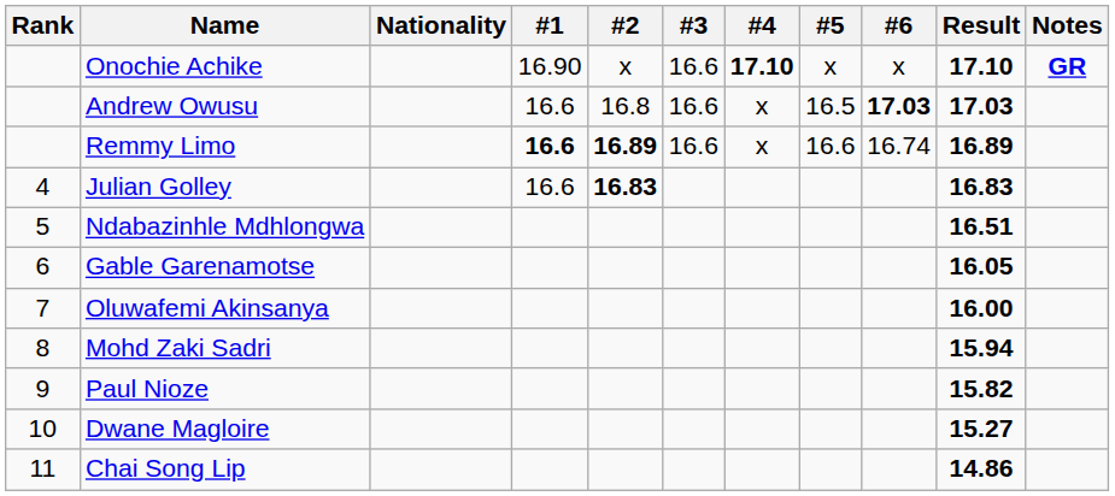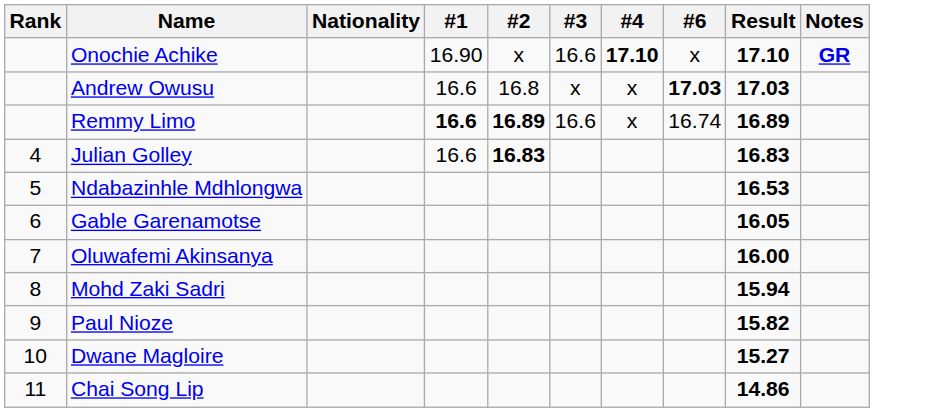 <table class="wikitable sortable" style="text-align:center">
 <tr>
 <th>Rank</th>
 <th>Name</th>
 <th>Nationality</th>
 <th>#1</th>
 <th>#2</th>
 <th>#3</th>
 <th>#4</th>
-<th>#5</th>
 <th>#6</th>
 <th>Result</th>
 <th>Notes</th>
 </tr>
 <tr>
 <td></td>
 <td align=left><a href='#'>Onochie Achike</a></td>
 <td align=left></td>
 <td>16.90</td>
 <td>x</td>
 <td>16.6</td>
 <td><strong>17.10</strong></td>
 <td>x</td>
-<td>x</td>
 <td><strong>17.10</strong></td>
 <td><strong><a href='#'>GR</a></strong></td>
 </tr>
 <tr>
 <td></td>
 <td align=left><a href='#'>Andrew Owusu</a></td>
 <td align=left></td>
 <td>16.6</td>
 <td>16.8</td>
-<td>16.6</td>
 <td>x</td>
-<td>16.5</td>
+<td>x</td>
 <td><strong>17.03</strong></td>
 <td><strong>17.03</strong></td>
 <td></td>
 </tr>
 <tr>
 <td></td>
 <td align=left><a href='#'>Remmy Limo</a></td>
 <td align=left></td>
 <td><strong>16.6</strong></td>
 <td><strong>16.89</strong></td>
 <td>16.6</td>
 <td>x</td>
-<td>16.6</td>
 <td>16.74</td>
 <td><strong>16.89</strong></td>
 <td></td>
 </tr>
 <tr>
 <td>4</td>
 <td align=left><a href='#'>Julian Golley</a></td>
 <td align=left></td>
 <td>16.6</td>
 <td><strong>16.83</strong></td>
-<td></td>
 <td></td>
 <td></td>
 <td></td>
 <td><strong>16.83</strong></td>
 <td></td>
 </tr>
 <tr>
 <td>5</td>
 <td align=left><a href='#'>Ndabazinhle Mdhlongwa</a></td>
 <td align=left></td>
 <td></td>
 <td></td>
 <td></td>
 <td></td>
 <td></td>
-<td></td>
-<td><strong>16.51</strong></td>
+<td><strong>16.53</strong></td>
 <td></td>
 </tr>
 <tr>
 <td>6</td>
 <td align=left><a href='#'>Gable Garenamotse</a></td>
 <td align=left></td>
-<td></td>
 <td></td>
 <td></td>
 <td></td>
 <td></td>
 <td></td>
 <td><strong>16.05</strong></td>
 <td></td>
 </tr>
 <tr>
 <td>7</td>
 <td align=left><a href='#'>Oluwafemi Akinsanya</a></td>
 <td align=left></td>
 <td></td>
 <td></td>
 <td></td>
 <td></td>
 <td></td>
-<td></td>
 <td><strong>16.00</strong></td>
 <td></td>
 </tr>
 <tr>
 <td>8</td>
 <td align=left><a href='#'>Mohd Zaki Sadri</a></td>
 <td align=left></td>
-<td></td>
 <td></td>
 <td></td>
 <td></td>
 <td></td>
 <td></td>
 <td><strong>15.94</strong></td>
 <td></td>
 </tr>
 <tr>
 <td>9</td>
 <td align=left><a href='#'>Paul Nioze</a></td>
 <td align=left></td>
 <td></td>
 <td></td>
 <td></td>
 <td></td>
 <td></td>
-<td></td>
 <td><strong>15.82</strong></td>
 <td></td>
 </tr>
 <tr>
 <td>10</td>
 <td align=left><a href='#'>Dwane Magloire</a></td>
 <td align=left></td>
-<td></td>
 <td></td>
 <td></td>
 <td></td>
 <td></td>
 <td></td>
 <td><strong>15.27</strong></td>
 <td></td>
 </tr>
 <tr>
 <td>11</td>
 <td align=left><a href='#'>Chai Song Lip</a></td>
 <td align=left></td>
 <td></td>
 <td></td>
 <td></td>
 <td></td>
 <td></td>
-<td></td>
 <td><strong>14.86</strong></td>
 <td></td>
 </tr>
 </table>
